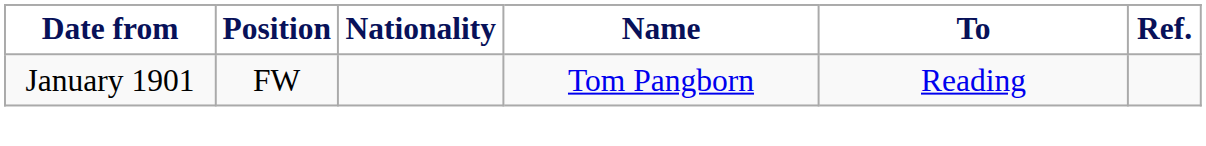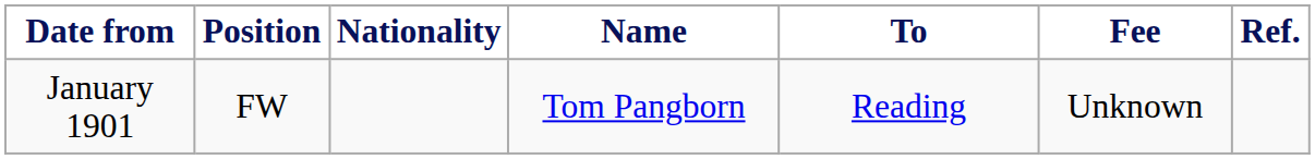 <table class="wikitable" style="text-align:center">
 <tr>
 <th style="background:#FFFFFF; color:#081159; width:125px;">Date from</th>
 <th style="background:#FFFFFF; color:#081159; width:50px;">Position</th>
 <th style="background:#FFFFFF; color:#081159; width:50px;">Nationality</th>
 <th style="background:#FFFFFF; color:#081159; width:200px;">Name</th>
 <th style="background:#FFFFFF; color:#081159; width:200px;">To</th>
+<th style="background:#FFFFFF; color:#081159; width:110px;">Fee</th>
 <th style="background:#FFFFFF; color:#081159; width:30px;">Ref.</th>
 </tr>
 <tr>
 <td>January 1901</td>
 <td>FW</td>
 <td></td>
 <td><a href='#'>Tom Pangborn</a></td>
 <td><a href='#'>Reading</a></td>
+<td>Unknown</td>
 <td></td>
 </tr>
 </table>
